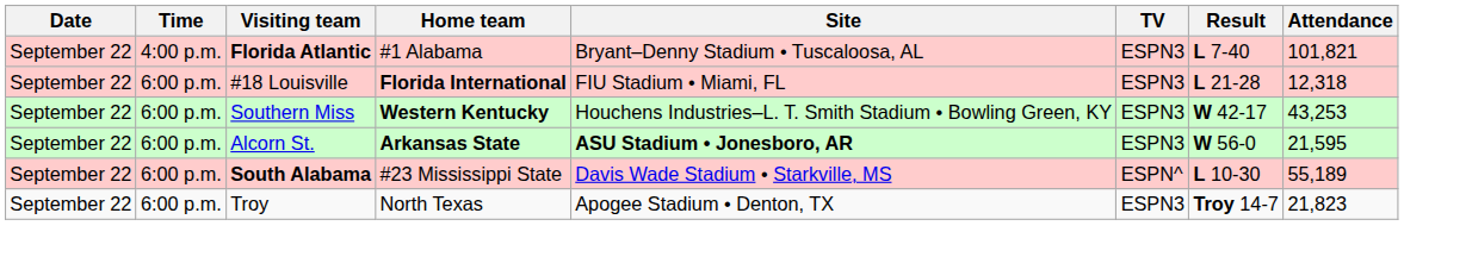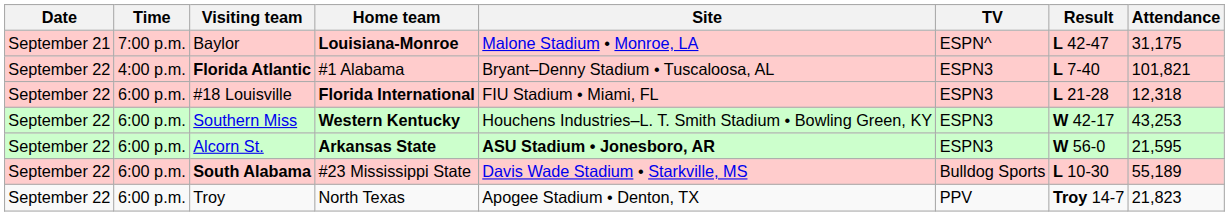 <table class="wikitable" style="font-size:95%;">
 <tr>
 <th>Date</th>
 <th>Time</th>
 <th>Visiting team</th>
 <th>Home team</th>
 <th>Site</th>
 <th>TV</th>
 <th>Result</th>
 <th>Attendance</th>
+</tr>
+<tr style="background:#fcc;">
+<td>September 21</td>
+<td>7:00 p.m.</td>
+<td>Baylor</td>
+<td><strong>Louisiana-Monroe</strong></td>
+<td><a href='#'>Malone Stadium</a> • <a href='#'>Monroe, LA</a></td>
+<td>ESPN^</td>
+<td><strong>L</strong> 42-47</td>
+<td>31,175</td>
 </tr>
 <tr style="background:#fcc;">
 <td>September 22</td>
 <td>4:00 p.m.</td>
 <td><strong>Florida Atlantic</strong></td>
 <td>#1 Alabama</td>
 <td>Bryant–Denny Stadium • Tuscaloosa, AL</td>
 <td>ESPN3</td>
 <td><strong>L</strong> 7-40</td>
 <td>101,821</td>
 </tr>
 <tr style="background:#fcc;">
 <td>September 22</td>
 <td>6:00 p.m.</td>
 <td>#18 Louisville</td>
 <td><strong>Florida International</strong></td>
 <td>FIU Stadium • Miami, FL</td>
 <td>ESPN3</td>
 <td><strong>L</strong> 21-28</td>
 <td>12,318</td>
 </tr>
 <tr style="background:#cfc;">
 <td>September 22</td>
 <td>6:00 p.m.</td>
 <td><a href='#'>Southern Miss</a></td>
 <td><strong>Western Kentucky</strong></td>
 <td>Houchens Industries–L. T. Smith Stadium • Bowling Green, KY</td>
 <td>ESPN3</td>
 <td><strong>W</strong> 42-17</td>
 <td>43,253</td>
 </tr>
 <tr style="background:#cfc;">
 <td>September 22</td>
 <td>6:00 p.m.</td>
 <td><a href='#'>Alcorn St.</a></td>
 <td><strong>Arkansas State</strong></td>
 <td><strong>ASU Stadium • Jonesboro, AR</strong></td>
 <td>ESPN3</td>
 <td><strong>W</strong> 56-0</td>
 <td>21,595</td>
 </tr>
 <tr style="background:#fcc;">
 <td>September 22</td>
 <td>6:00 p.m.</td>
 <td><strong>South Alabama</strong></td>
 <td>#23 Mississippi State</td>
 <td><a href='#'>Davis Wade Stadium</a> • <a href='#'>Starkville, MS</a></td>
-<td>ESPN^</td>
+<td>Bulldog Sports</td>
 <td><strong>L</strong> 10-30</td>
 <td>55,189</td>
 </tr>
 <tr style=>
 <td>September 22</td>
 <td>6:00 p.m.</td>
 <td>Troy</td>
 <td>North Texas</td>
 <td>Apogee Stadium • Denton, TX</td>
-<td>ESPN3</td>
+<td>PPV</td>
 <td><strong>Troy</strong> 14-7</td>
 <td>21,823</td>
 </tr>
 </table>
